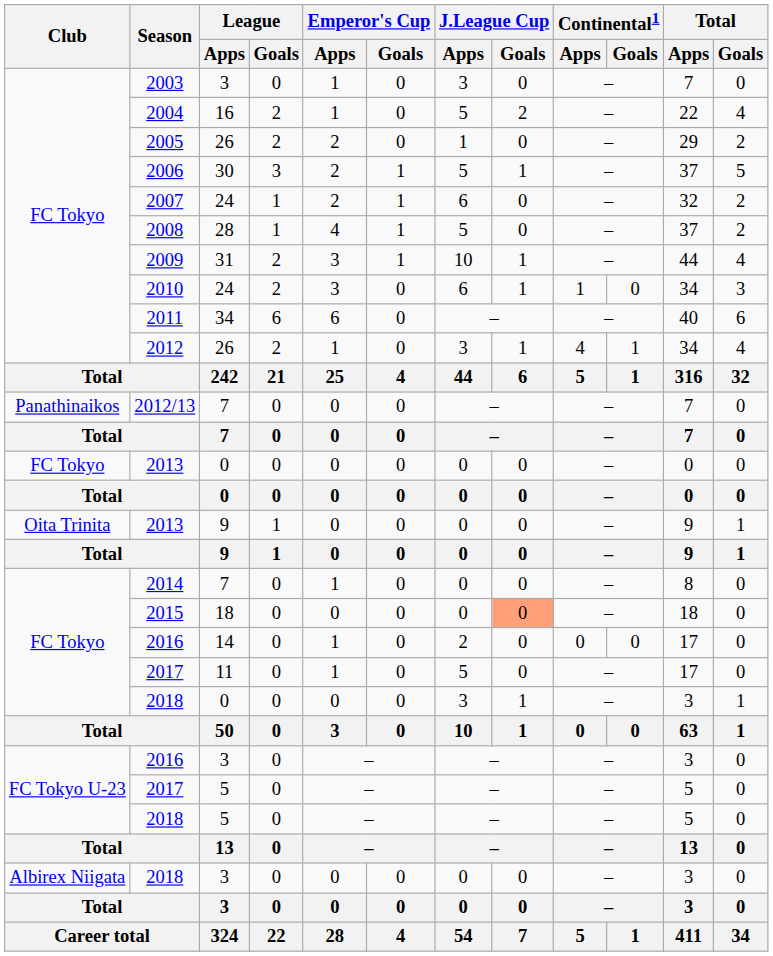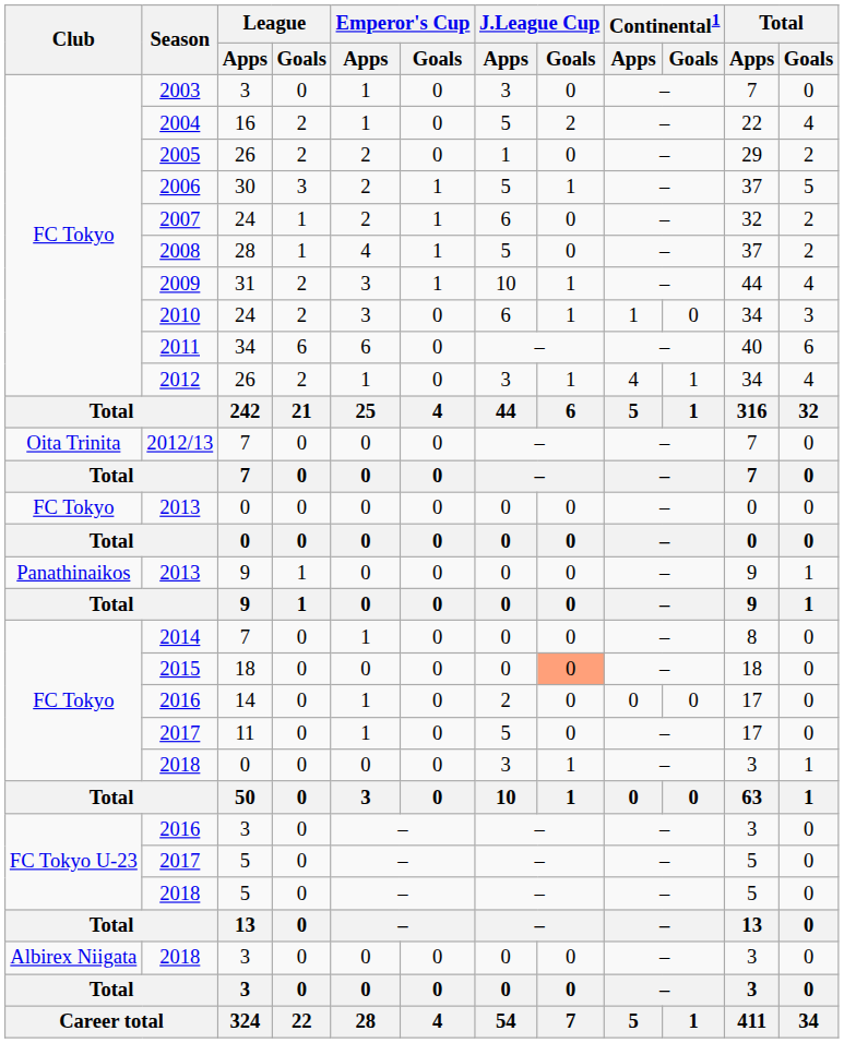 <table class="wikitable" style="text-align:center;">
 <tr>
 <th rowspan="2">Club</th>
 <th rowspan="2">Season</th>
 <th colspan="2">League</th>
 <th colspan="2"><a href='#'>Emperor's Cup</a></th>
 <th colspan="2"><a href='#'>J.League Cup</a></th>
 <th colspan="2">Continental<sup><a href='#'>1</a></sup></th>
 <th colspan="2">Total</th>
 </tr>
 <tr>
 <th>Apps</th>
 <th>Goals</th>
 <th>Apps</th>
 <th>Goals</th>
 <th>Apps</th>
 <th>Goals</th>
 <th>Apps</th>
 <th>Goals</th>
 <th>Apps</th>
 <th>Goals</th>
 </tr>
 <tr>
 <td rowspan="10"><a href='#'>FC Tokyo</a></td>
 <td><a href='#'>2003</a></td>
 <td>3</td>
 <td>0</td>
 <td>1</td>
 <td>0</td>
 <td>3</td>
 <td>0</td>
 <td colspan="2">–</td>
 <td>7</td>
 <td>0</td>
 </tr>
 <tr>
 <td><a href='#'>2004</a></td>
 <td>16</td>
 <td>2</td>
 <td>1</td>
 <td>0</td>
 <td>5</td>
 <td>2</td>
 <td colspan="2">–</td>
 <td>22</td>
 <td>4</td>
 </tr>
 <tr>
 <td><a href='#'>2005</a></td>
 <td>26</td>
 <td>2</td>
 <td>2</td>
 <td>0</td>
 <td>1</td>
 <td>0</td>
 <td colspan="2">–</td>
 <td>29</td>
 <td>2</td>
 </tr>
 <tr>
 <td><a href='#'>2006</a></td>
 <td>30</td>
 <td>3</td>
 <td>2</td>
 <td>1</td>
 <td>5</td>
 <td>1</td>
 <td colspan="2">–</td>
 <td>37</td>
 <td>5</td>
 </tr>
 <tr>
 <td><a href='#'>2007</a></td>
 <td>24</td>
 <td>1</td>
 <td>2</td>
 <td>1</td>
 <td>6</td>
 <td>0</td>
 <td colspan="2">–</td>
 <td>32</td>
 <td>2</td>
 </tr>
 <tr>
 <td><a href='#'>2008</a></td>
 <td>28</td>
 <td>1</td>
 <td>4</td>
 <td>1</td>
 <td>5</td>
 <td>0</td>
 <td colspan="2">–</td>
 <td>37</td>
 <td>2</td>
 </tr>
 <tr>
 <td><a href='#'>2009</a></td>
 <td>31</td>
 <td>2</td>
 <td>3</td>
 <td>1</td>
 <td>10</td>
 <td>1</td>
 <td colspan="2">–</td>
 <td>44</td>
 <td>4</td>
 </tr>
 <tr>
 <td><a href='#'>2010</a></td>
 <td>24</td>
 <td>2</td>
 <td>3</td>
 <td>0</td>
 <td>6</td>
 <td>1</td>
 <td>1</td>
 <td>0</td>
 <td>34</td>
 <td>3</td>
 </tr>
 <tr>
 <td><a href='#'>2011</a></td>
 <td>34</td>
 <td>6</td>
 <td>6</td>
 <td>0</td>
 <td colspan="2">–</td>
 <td colspan="2">–</td>
 <td>40</td>
 <td>6</td>
 </tr>
 <tr>
 <td><a href='#'>2012</a></td>
 <td>26</td>
 <td>2</td>
 <td>1</td>
 <td>0</td>
 <td>3</td>
 <td>1</td>
 <td>4</td>
 <td>1</td>
 <td>34</td>
 <td>4</td>
 </tr>
 <tr>
 <th colspan="2">Total</th>
 <th>242</th>
 <th>21</th>
 <th>25</th>
 <th>4</th>
 <th>44</th>
 <th>6</th>
 <th>5</th>
 <th>1</th>
 <th>316</th>
 <th>32</th>
 </tr>
 <tr>
-<td><a href='#'>Panathinaikos</a></td>
+<td><a href='#'>Oita Trinita</a></td>
 <td><a href='#'>2012/13</a></td>
 <td>7</td>
 <td>0</td>
 <td>0</td>
 <td>0</td>
 <td colspan="2">–</td>
 <td colspan="2">–</td>
 <td>7</td>
 <td>0</td>
 </tr>
 <tr>
 <th colspan="2">Total</th>
 <th>7</th>
 <th>0</th>
 <th>0</th>
 <th>0</th>
 <th colspan="2">–</th>
 <th colspan="2">–</th>
 <th>7</th>
 <th>0</th>
 </tr>
 <tr>
 <td><a href='#'>FC Tokyo</a></td>
 <td><a href='#'>2013</a></td>
 <td>0</td>
 <td>0</td>
 <td>0</td>
 <td>0</td>
 <td>0</td>
 <td>0</td>
 <td colspan="2">–</td>
 <td>0</td>
 <td>0</td>
 </tr>
 <tr>
 <th colspan="2">Total</th>
 <th>0</th>
 <th>0</th>
 <th>0</th>
 <th>0</th>
 <th>0</th>
 <th>0</th>
 <th colspan="2">–</th>
 <th>0</th>
 <th>0</th>
 </tr>
 <tr>
-<td><a href='#'>Oita Trinita</a></td>
+<td><a href='#'>Panathinaikos</a></td>
 <td><a href='#'>2013</a></td>
 <td>9</td>
 <td>1</td>
 <td>0</td>
 <td>0</td>
 <td>0</td>
 <td>0</td>
 <td colspan="2">–</td>
 <td>9</td>
 <td>1</td>
 </tr>
 <tr>
 <th colspan="2">Total</th>
 <th>9</th>
 <th>1</th>
 <th>0</th>
 <th>0</th>
 <th>0</th>
 <th>0</th>
 <th colspan="2">–</th>
 <th>9</th>
 <th>1</th>
 </tr>
 <tr>
 <td rowspan="5"><a href='#'>FC Tokyo</a></td>
 <td><a href='#'>2014</a></td>
 <td>7</td>
 <td>0</td>
 <td>1</td>
 <td>0</td>
 <td>0</td>
 <td>0</td>
 <td colspan="2">–</td>
 <td>8</td>
 <td>0</td>
 </tr>
 <tr>
 <td><a href='#'>2015</a></td>
 <td>18</td>
 <td>0</td>
 <td>0</td>
 <td>0</td>
 <td>0</td>
 <td style="background: lightsalmon;">0</td>
 <td colspan="2">–</td>
 <td>18</td>
 <td>0</td>
 </tr>
 <tr>
 <td><a href='#'>2016</a></td>
 <td>14</td>
 <td>0</td>
 <td>1</td>
 <td>0</td>
 <td>2</td>
 <td>0</td>
 <td>0</td>
 <td>0</td>
 <td>17</td>
 <td>0</td>
 </tr>
 <tr>
 <td><a href='#'>2017</a></td>
 <td>11</td>
 <td>0</td>
 <td>1</td>
 <td>0</td>
 <td>5</td>
 <td>0</td>
 <td colspan="2">–</td>
 <td>17</td>
 <td>0</td>
 </tr>
 <tr>
 <td><a href='#'>2018</a></td>
 <td>0</td>
 <td>0</td>
 <td>0</td>
 <td>0</td>
 <td>3</td>
 <td>1</td>
 <td colspan="2">–</td>
 <td>3</td>
 <td>1</td>
 </tr>
 <tr>
 <th colspan="2">Total</th>
 <th>50</th>
 <th>0</th>
 <th>3</th>
 <th>0</th>
 <th>10</th>
 <th>1</th>
 <th>0</th>
 <th>0</th>
 <th>63</th>
 <th>1</th>
 </tr>
 <tr>
 <td rowspan="3"><a href='#'>FC Tokyo U-23</a></td>
 <td><a href='#'>2016</a></td>
 <td>3</td>
 <td>0</td>
 <td colspan="2">–</td>
 <td colspan="2">–</td>
 <td colspan="2">–</td>
 <td>3</td>
 <td>0</td>
 </tr>
 <tr>
 <td><a href='#'>2017</a></td>
 <td>5</td>
 <td>0</td>
 <td colspan="2">–</td>
 <td colspan="2">–</td>
 <td colspan="2">–</td>
 <td>5</td>
 <td>0</td>
 </tr>
 <tr>
 <td><a href='#'>2018</a></td>
 <td>5</td>
 <td>0</td>
 <td colspan="2">–</td>
 <td colspan="2">–</td>
 <td colspan="2">–</td>
 <td>5</td>
 <td>0</td>
 </tr>
 <tr>
 <th colspan="2">Total</th>
 <th>13</th>
 <th>0</th>
 <th colspan="2">–</th>
 <th colspan="2">–</th>
 <th colspan="2">–</th>
 <th>13</th>
 <th>0</th>
 </tr>
 <tr>
 <td rowspan="1"><a href='#'>Albirex Niigata</a></td>
 <td><a href='#'>2018</a></td>
 <td>3</td>
 <td>0</td>
 <td>0</td>
 <td>0</td>
 <td>0</td>
 <td>0</td>
 <td colspan="2">–</td>
 <td>3</td>
 <td>0</td>
 </tr>
 <tr>
 <th colspan="2">Total</th>
 <th>3</th>
 <th>0</th>
 <th>0</th>
 <th>0</th>
 <th>0</th>
 <th>0</th>
 <th colspan="2">–</th>
 <th>3</th>
 <th>0</th>
 </tr>
 <tr>
 <th colspan="2">Career total</th>
 <th>324</th>
 <th>22</th>
 <th>28</th>
 <th>4</th>
 <th>54</th>
 <th>7</th>
 <th>5</th>
 <th>1</th>
 <th>411</th>
 <th>34</th>
 </tr>
 </table>
